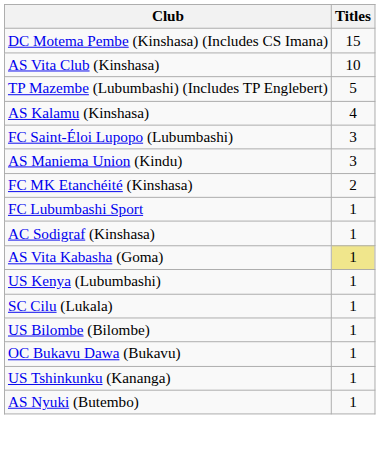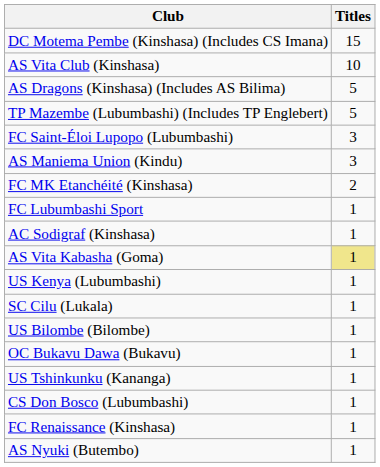 <table class=wikitable>
 <tr>
 <th>Club</th>
 <th>Titles</th>
 </tr>
 <tr>
 <td><a href='#'>DC Motema Pembe</a> (Kinshasa) (Includes CS Imana)</td>
 <td align=center>15</td>
 </tr>
 <tr>
 <td><a href='#'>AS Vita Club</a> (Kinshasa)</td>
 <td align=center>10</td>
 </tr>
 <tr>
-<td><a href='#'>TP Mazembe</a> (Lubumbashi) (Includes TP Englebert)</td>
+<td><a href='#'>AS Dragons</a> (Kinshasa) (Includes AS Bilima)</td>
 <td align=center>5</td>
 </tr>
 <tr>
-<td><a href='#'>AS Kalamu</a> (Kinshasa)</td>
-<td align=center>4</td>
+<td><a href='#'>TP Mazembe</a> (Lubumbashi) (Includes TP Englebert)</td>
+<td align=center>5</td>
 </tr>
 <tr>
 <td><a href='#'>FC Saint-Éloi Lupopo</a> (Lubumbashi)</td>
 <td align=center>3</td>
 </tr>
 <tr>
 <td><a href='#'>AS Maniema Union</a> (Kindu)</td>
 <td align=center>3</td>
 </tr>
 <tr>
 <td><a href='#'>FC MK Etanchéité</a> (Kinshasa)</td>
 <td align=center>2</td>
 </tr>
 <tr>
 <td><a href='#'>FC Lubumbashi Sport</a></td>
 <td align=center>1</td>
 </tr>
 <tr>
 <td><a href='#'>AC Sodigraf</a> (Kinshasa)</td>
 <td align=center>1</td>
 </tr>
 <tr>
 <td><a href='#'>AS Vita Kabasha</a> (Goma)</td>
 <td align=center style="background: khaki;">1</td>
 </tr>
 <tr>
 <td><a href='#'>US Kenya</a> (Lubumbashi)</td>
 <td align=center>1</td>
 </tr>
 <tr>
 <td><a href='#'>SC Cilu</a> (Lukala)</td>
 <td align=center>1</td>
 </tr>
 <tr>
 <td><a href='#'>US Bilombe</a> (Bilombe)</td>
 <td align=center>1</td>
 </tr>
 <tr>
 <td><a href='#'>OC Bukavu Dawa</a> (Bukavu)</td>
 <td align=center>1</td>
 </tr>
 <tr>
 <td><a href='#'>US Tshinkunku</a> (Kananga)</td>
 <td align=center>1</td>
 </tr>
 <tr>
+<td><a href='#'>CS Don Bosco</a> (Lubumbashi)</td>
+<td align=center>1</td>
+</tr>
+<tr>
+<td><a href='#'>FC Renaissance</a> (Kinshasa)</td>
+<td align=center>1</td>
+</tr>
+<tr>
 <td><a href='#'>AS Nyuki</a> (Butembo)</td>
 <td align=center>1</td>
 </tr>
 </table>
